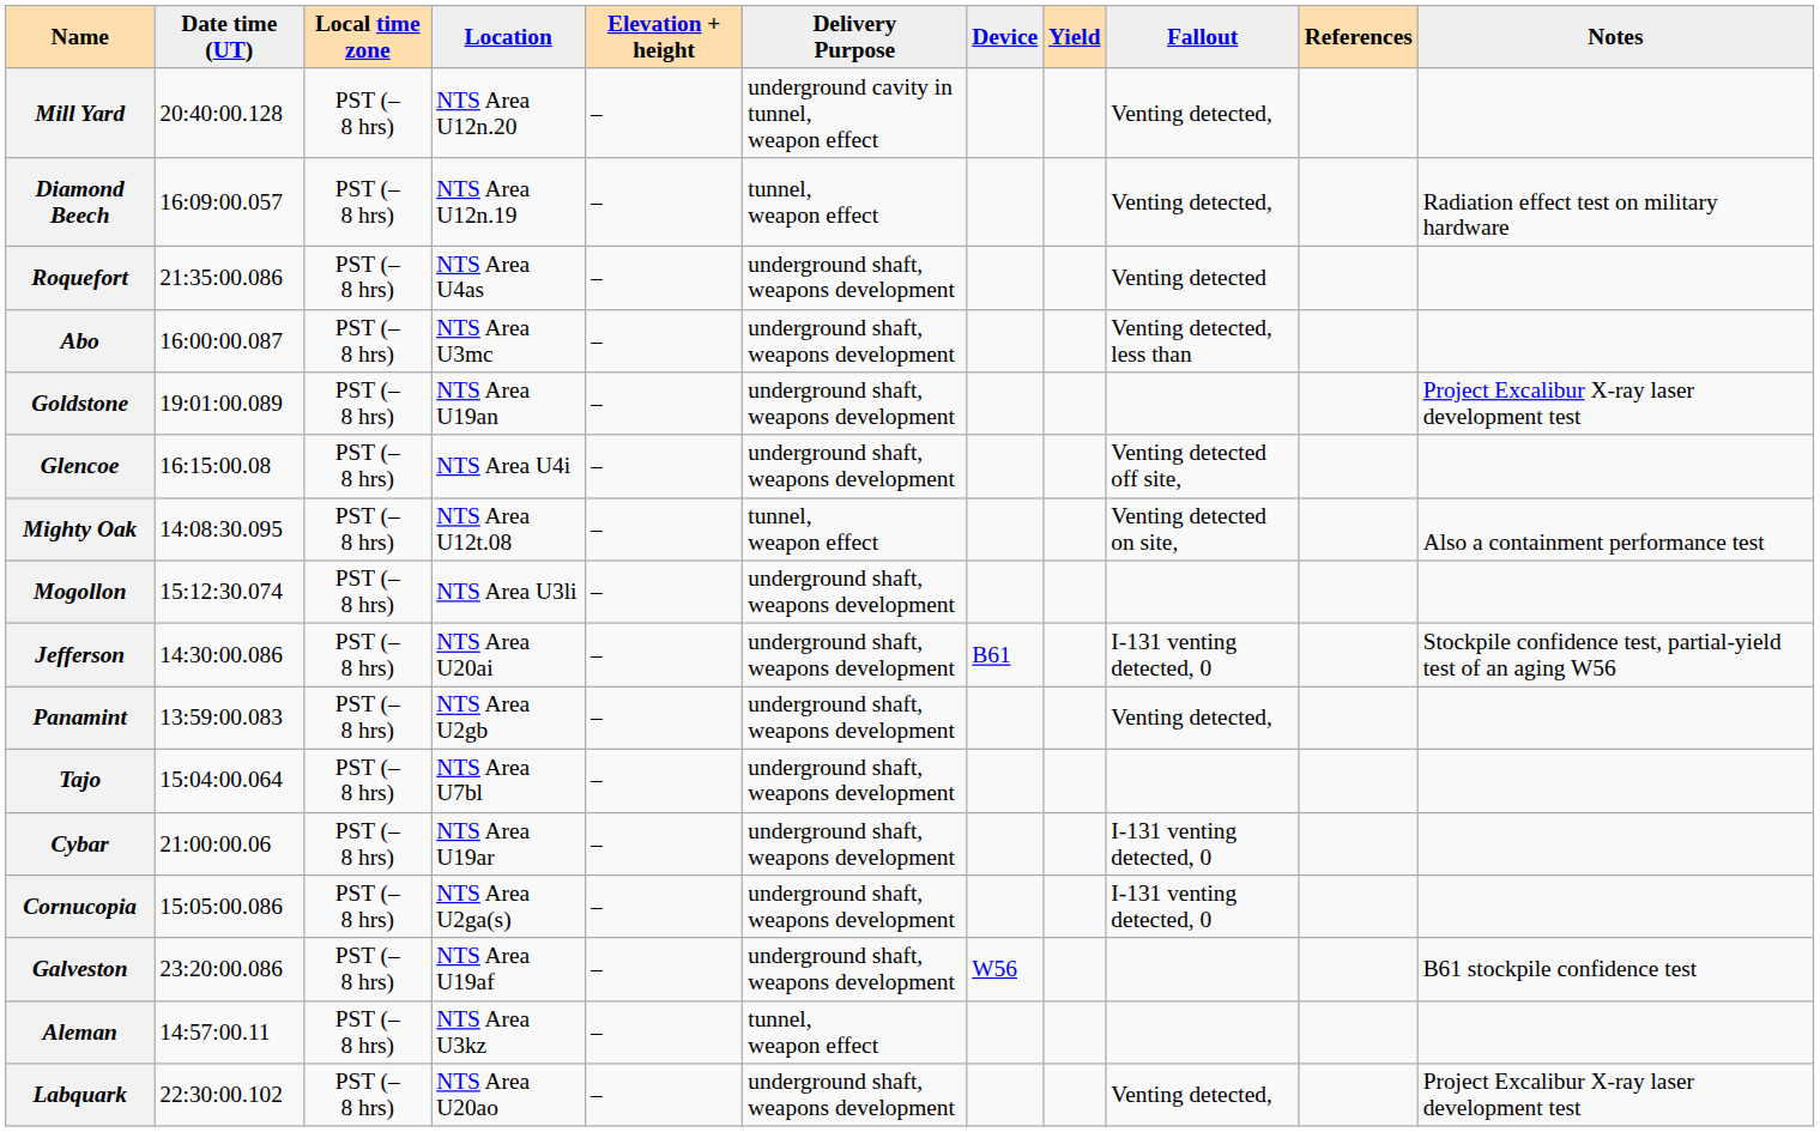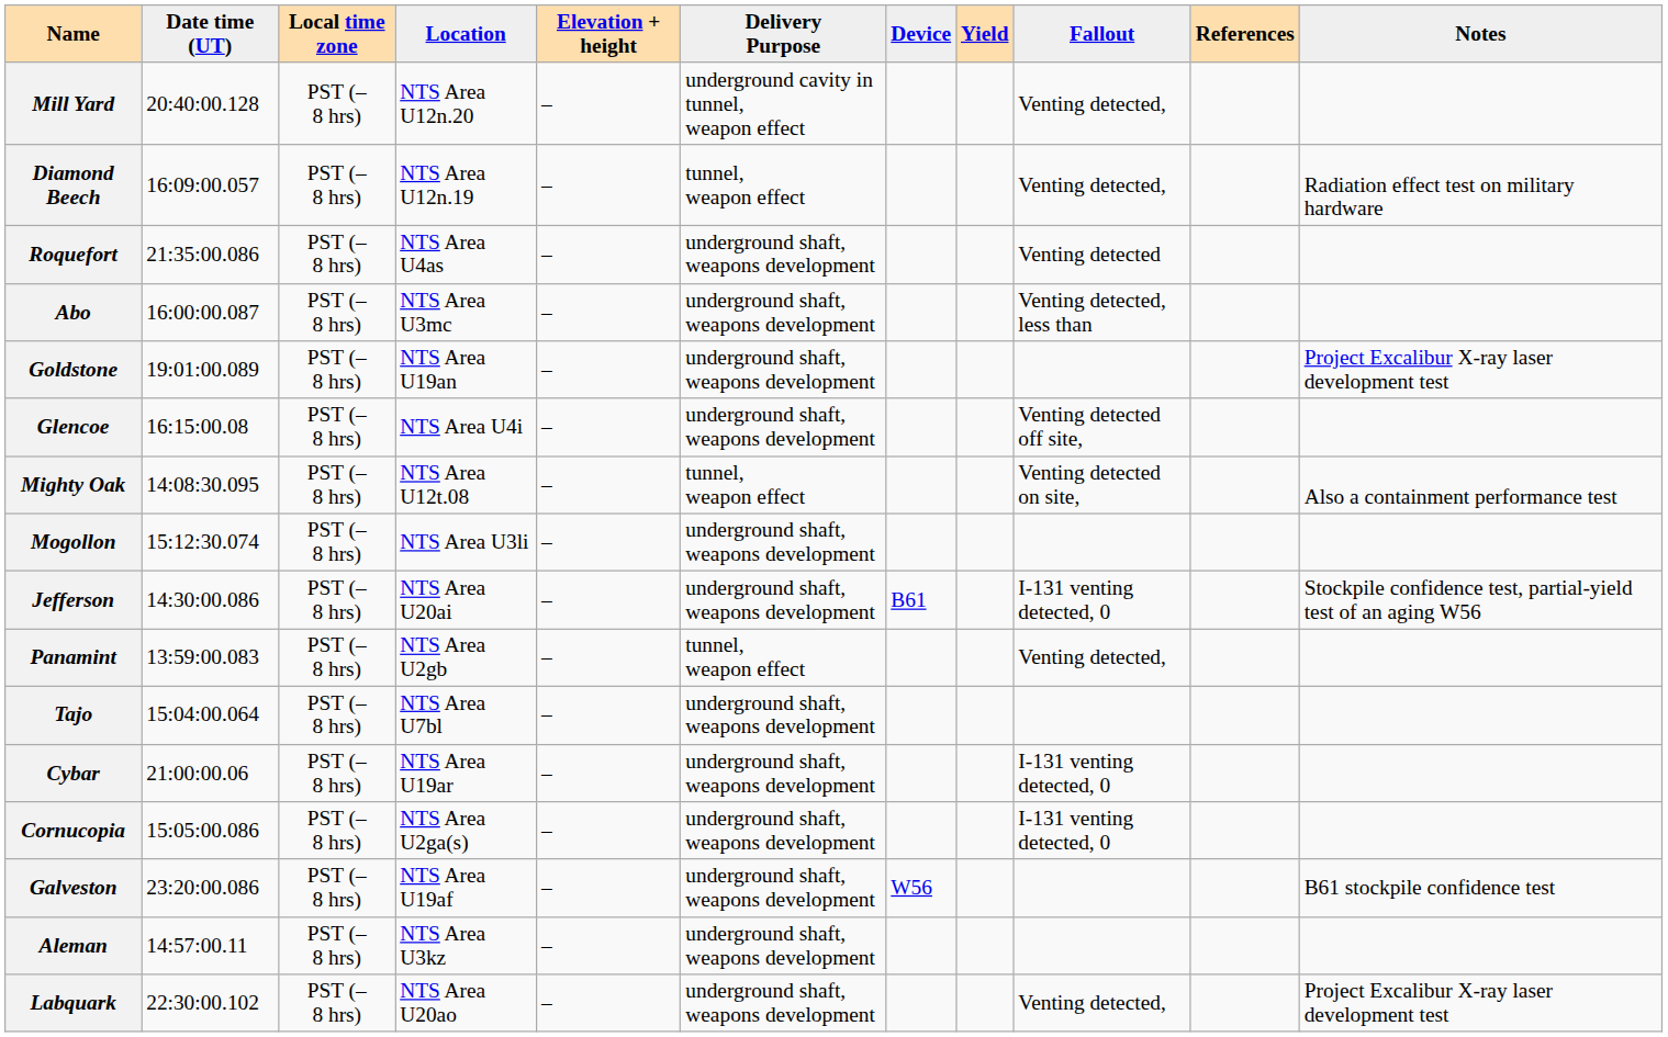 <table class="wikitable sortable">
 <tr>
 <th style="background:#ffdead;">Name </th>
 <th style="background:#efefef;">Date time (<a href='#'>UT</a>)</th>
 <th style="background:#ffdead;">Local <a href='#'>time zone</a></th>
 <th style="background:#efefef;"><a href='#'>Location</a></th>
 <th style="background:#ffdead;"><a href='#'>Elevation</a> + height </th>
 <th style="background:#efefef;">Delivery <br>Purpose </th>
 <th style="background:#efefef;"><a href='#'>Device</a></th>
 <th style="background:#ffdead;"><a href='#'>Yield</a></th>
 <th style="background:#efefef;" class="unsortable"><a href='#'>Fallout</a></th>
 <th style="background:#ffdead;" class="unsortable">References</th>
 <th style="background:#efefef;" class="unsortable">Notes</th>
 </tr>
 <tr>
 <th><em>Mill Yard</em></th>
 <td> 20:40:00.128</td>
 <td style="text-align:center;">PST (–8 hrs)<br></td>
 <td><a href='#'>NTS</a> Area U12n.20 </td>
 <td> – </td>
 <td>underground cavity in tunnel,<br>weapon effect</td>
 <td></td>
 <td style="text-align:center;"></td>
 <td>Venting detected, </td>
 <td></td>
 <td></td>
 </tr>
 <tr>
 <th><em>Diamond Beech</em></th>
 <td> 16:09:00.057</td>
 <td style="text-align:center;">PST (–8 hrs)<br></td>
 <td><a href='#'>NTS</a> Area U12n.19 </td>
 <td> – </td>
 <td>tunnel,<br>weapon effect</td>
 <td></td>
 <td style="text-align:center;"></td>
 <td>Venting detected, </td>
 <td></td>
 <td><br>Radiation effect test on military hardware</td>
 </tr>
 <tr>
 <th><em>Roquefort</em></th>
 <td> 21:35:00.086</td>
 <td style="text-align:center;">PST (–8 hrs)<br></td>
 <td><a href='#'>NTS</a> Area U4as </td>
 <td> – </td>
 <td>underground shaft,<br>weapons development</td>
 <td></td>
 <td style="text-align:center;"></td>
 <td>Venting detected</td>
 <td></td>
 <td></td>
 </tr>
 <tr>
 <th><em>Abo</em></th>
 <td> 16:00:00.087</td>
 <td style="text-align:center;">PST (–8 hrs)<br></td>
 <td><a href='#'>NTS</a> Area U3mc </td>
 <td> – </td>
 <td>underground shaft,<br>weapons development</td>
 <td></td>
 <td style="text-align:center;"></td>
 <td>Venting detected, less than </td>
 <td></td>
 <td></td>
 </tr>
 <tr>
 <th><em>Goldstone</em></th>
 <td> 19:01:00.089</td>
 <td style="text-align:center;">PST (–8 hrs)<br></td>
 <td><a href='#'>NTS</a> Area U19an </td>
 <td> – </td>
 <td>underground shaft,<br>weapons development</td>
 <td></td>
 <td style="text-align:center;"></td>
 <td></td>
 <td></td>
 <td><a href='#'>Project Excalibur</a> X-ray laser development test</td>
 </tr>
 <tr>
 <th><em>Glencoe</em></th>
 <td> 16:15:00.08</td>
 <td style="text-align:center;">PST (–8 hrs)<br></td>
 <td><a href='#'>NTS</a> Area U4i </td>
 <td> – </td>
 <td>underground shaft,<br>weapons development</td>
 <td></td>
 <td style="text-align:center;"></td>
 <td>Venting detected off site, </td>
 <td></td>
 <td></td>
 </tr>
 <tr>
 <th><em>Mighty Oak</em></th>
 <td> 14:08:30.095</td>
 <td style="text-align:center;">PST (–8 hrs)<br></td>
 <td><a href='#'>NTS</a> Area U12t.08 </td>
 <td> – </td>
 <td>tunnel,<br>weapon effect</td>
 <td></td>
 <td style="text-align:center;"></td>
 <td>Venting detected on site, </td>
 <td></td>
 <td><br>Also a containment performance test</td>
 </tr>
 <tr>
 <th><em>Mogollon</em></th>
 <td> 15:12:30.074</td>
 <td style="text-align:center;">PST (–8 hrs)<br></td>
 <td><a href='#'>NTS</a> Area U3li </td>
 <td> – </td>
 <td>underground shaft,<br>weapons development</td>
 <td></td>
 <td style="text-align:center;"></td>
 <td></td>
 <td></td>
 <td></td>
 </tr>
 <tr>
 <th><em>Jefferson</em></th>
 <td> 14:30:00.086</td>
 <td style="text-align:center;">PST (–8 hrs)<br></td>
 <td><a href='#'>NTS</a> Area U20ai </td>
 <td> – </td>
 <td>underground shaft,<br>weapons development</td>
 <td><a href='#'>B61</a></td>
 <td style="text-align:center;"></td>
 <td>I-131 venting detected, 0</td>
 <td></td>
 <td>Stockpile confidence test, partial-yield test of an aging W56</td>
 </tr>
 <tr>
 <th><em>Panamint</em></th>
 <td> 13:59:00.083</td>
 <td style="text-align:center;">PST (–8 hrs)<br></td>
 <td><a href='#'>NTS</a> Area U2gb </td>
 <td> – </td>
-<td>underground shaft,<br>weapons development</td>
+<td>tunnel,<br>weapon effect</td>
 <td></td>
 <td style="text-align:center;"></td>
 <td>Venting detected, </td>
 <td></td>
 <td></td>
 </tr>
 <tr>
 <th><em>Tajo</em></th>
 <td> 15:04:00.064</td>
 <td style="text-align:center;">PST (–8 hrs)<br></td>
 <td><a href='#'>NTS</a> Area U7bl </td>
 <td> – </td>
 <td>underground shaft,<br>weapons development</td>
 <td></td>
 <td style="text-align:center;"></td>
 <td></td>
 <td></td>
 <td></td>
 </tr>
 <tr>
 <th><em>Cybar</em></th>
 <td> 21:00:00.06</td>
 <td style="text-align:center;">PST (–8 hrs)<br></td>
 <td><a href='#'>NTS</a> Area U19ar </td>
 <td> – </td>
 <td>underground shaft,<br>weapons development</td>
 <td></td>
 <td style="text-align:center;"></td>
 <td>I-131 venting detected, 0</td>
 <td></td>
 <td></td>
 </tr>
 <tr>
 <th><em>Cornucopia</em></th>
 <td> 15:05:00.086</td>
 <td style="text-align:center;">PST (–8 hrs)<br></td>
 <td><a href='#'>NTS</a> Area U2ga(s) </td>
 <td> – </td>
 <td>underground shaft,<br>weapons development</td>
 <td></td>
 <td style="text-align:center;"></td>
 <td>I-131 venting detected, 0</td>
 <td></td>
 <td></td>
 </tr>
 <tr>
 <th><em>Galveston</em></th>
 <td> 23:20:00.086</td>
 <td style="text-align:center;">PST (–8 hrs)<br></td>
 <td><a href='#'>NTS</a> Area U19af </td>
 <td> – </td>
 <td>underground shaft,<br>weapons development</td>
 <td><a href='#'>W56</a></td>
 <td style="text-align:center;"></td>
 <td></td>
 <td></td>
 <td>B61 stockpile confidence test</td>
 </tr>
 <tr>
 <th><em>Aleman</em></th>
 <td> 14:57:00.11</td>
 <td style="text-align:center;">PST (–8 hrs)<br></td>
 <td><a href='#'>NTS</a> Area U3kz </td>
 <td> – </td>
-<td>tunnel,<br>weapon effect</td>
+<td>underground shaft,<br>weapons development</td>
 <td></td>
 <td style="text-align:center;"></td>
 <td></td>
 <td></td>
 <td></td>
 </tr>
 <tr>
 <th><em>Labquark</em></th>
 <td> 22:30:00.102</td>
 <td style="text-align:center;">PST (–8 hrs)<br></td>
 <td><a href='#'>NTS</a> Area U20ao </td>
 <td> – </td>
 <td>underground shaft,<br>weapons development</td>
 <td></td>
 <td style="text-align:center;"></td>
 <td>Venting detected, </td>
 <td></td>
 <td>Project Excalibur X-ray laser development test</td>
 </tr>
 </table>
